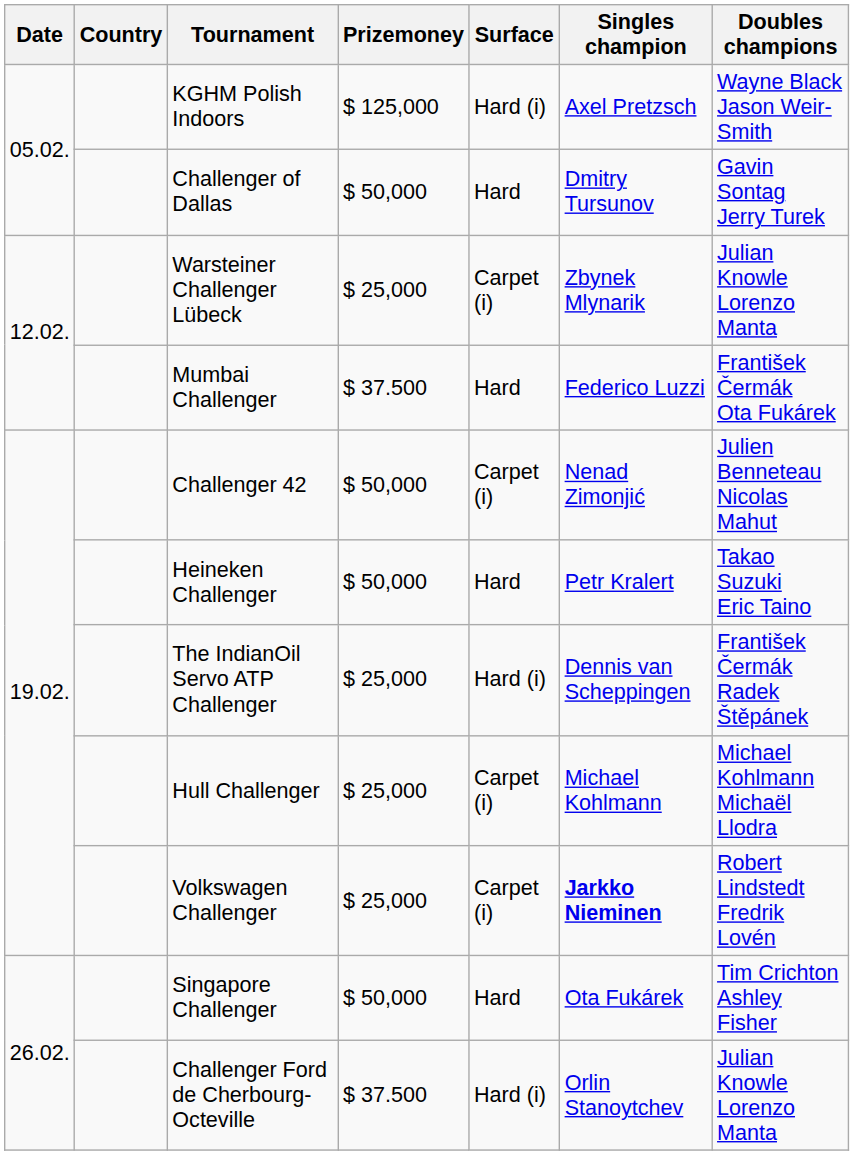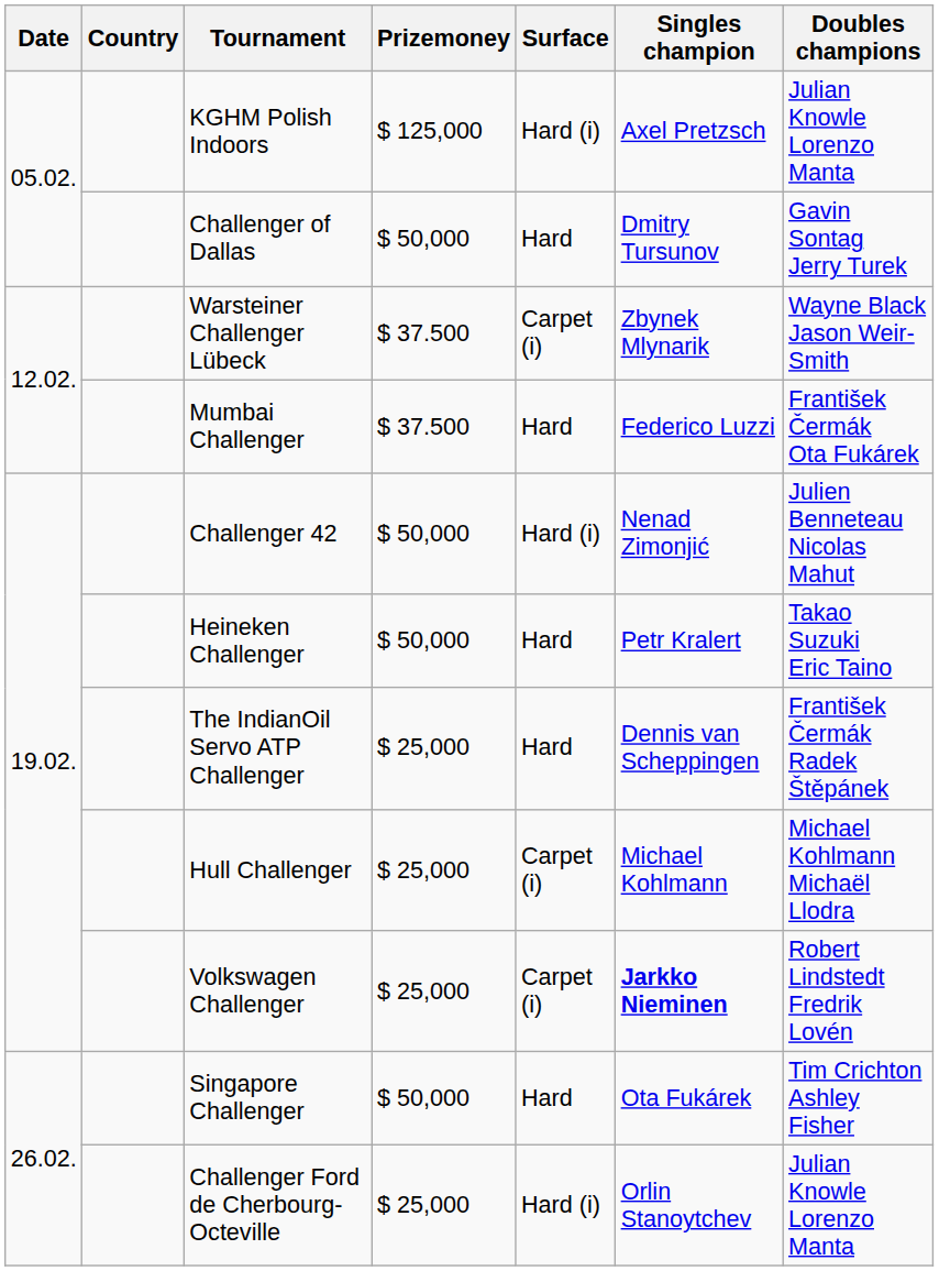 <table class="sortable wikitable" style=font-size:97%>
 <tr>
 <th>Date</th>
 <th>Country</th>
 <th>Tournament</th>
 <th>Prizemoney</th>
 <th>Surface</th>
 <th>Singles champion</th>
 <th>Doubles champions</th>
 </tr>
 <tr>
 <td rowspan="2">05.02.</td>
 <td></td>
 <td>KGHM Polish Indoors</td>
 <td>$ 125,000</td>
 <td>Hard (i)</td>
 <td> <a href='#'>Axel Pretzsch</a></td>
-<td> <a href='#'>Wayne Black</a> <br>  <a href='#'>Jason Weir-Smith</a></td>
+<td> <a href='#'>Julian Knowle</a><br> <a href='#'>Lorenzo Manta</a></td>
 </tr>
 <tr>
 <td></td>
 <td>Challenger of Dallas</td>
 <td>$ 50,000</td>
 <td>Hard</td>
 <td> <a href='#'>Dmitry Tursunov</a></td>
 <td> <a href='#'>Gavin Sontag</a> <br>  <a href='#'>Jerry Turek</a></td>
 </tr>
 <tr>
 <td rowspan="2">12.02.</td>
 <td></td>
 <td>Warsteiner Challenger Lübeck</td>
-<td>$ 25,000</td>
+<td>$ 37.500</td>
 <td>Carpet (i)</td>
 <td> <a href='#'>Zbynek Mlynarik</a></td>
-<td> <a href='#'>Julian Knowle</a><br> <a href='#'>Lorenzo Manta</a></td>
+<td> <a href='#'>Wayne Black</a> <br>  <a href='#'>Jason Weir-Smith</a></td>
 </tr>
 <tr>
 <td></td>
 <td>Mumbai Challenger</td>
 <td>$ 37.500</td>
 <td>Hard</td>
 <td> <a href='#'>Federico Luzzi</a></td>
 <td> <a href='#'>František Čermák</a><br> <a href='#'>Ota Fukárek</a></td>
 </tr>
 <tr>
 <td rowspan="5">19.02.</td>
 <td></td>
 <td>Challenger 42</td>
 <td>$ 50,000</td>
-<td>Carpet (i)</td>
+<td>Hard (i)</td>
 <td> <a href='#'>Nenad Zimonjić</a></td>
 <td> <a href='#'>Julien Benneteau</a><br> <a href='#'>Nicolas Mahut</a></td>
 </tr>
 <tr>
 <td></td>
 <td>Heineken Challenger</td>
 <td>$ 50,000</td>
 <td>Hard</td>
 <td> <a href='#'>Petr Kralert</a></td>
 <td> <a href='#'>Takao Suzuki</a><br> <a href='#'>Eric Taino</a></td>
 </tr>
 <tr>
 <td></td>
 <td>The IndianOil Servo ATP Challenger</td>
 <td>$ 25,000</td>
-<td>Hard (i)</td>
+<td>Hard</td>
 <td> <a href='#'>Dennis van Scheppingen</a></td>
 <td> <a href='#'>František Čermák</a><br> <a href='#'>Radek Štěpánek</a></td>
 </tr>
 <tr>
 <td></td>
 <td>Hull Challenger</td>
 <td>$ 25,000</td>
 <td>Carpet (i)</td>
 <td> <a href='#'>Michael Kohlmann</a></td>
 <td> <a href='#'>Michael Kohlmann</a><br> <a href='#'>Michaël Llodra</a></td>
 </tr>
 <tr>
 <td></td>
 <td>Volkswagen Challenger</td>
 <td>$ 25,000</td>
 <td>Carpet (i)</td>
 <td><strong> <a href='#'>Jarkko Nieminen</a></strong></td>
 <td> <a href='#'>Robert Lindstedt</a> <br>  <a href='#'>Fredrik Lovén</a></td>
 </tr>
 <tr>
 <td rowspan="2">26.02.</td>
 <td></td>
 <td>Singapore Challenger</td>
 <td>$ 50,000</td>
 <td>Hard</td>
 <td> <a href='#'>Ota Fukárek</a></td>
 <td> <a href='#'>Tim Crichton</a><br> <a href='#'>Ashley Fisher</a></td>
 </tr>
 <tr>
 <td></td>
 <td>Challenger Ford de Cherbourg-Octeville</td>
-<td>$ 37.500</td>
+<td>$ 25,000</td>
 <td>Hard (i)</td>
 <td> <a href='#'>Orlin Stanoytchev</a></td>
 <td> <a href='#'>Julian Knowle</a> <br>  <a href='#'>Lorenzo Manta</a></td>
 </tr>
 </table>
